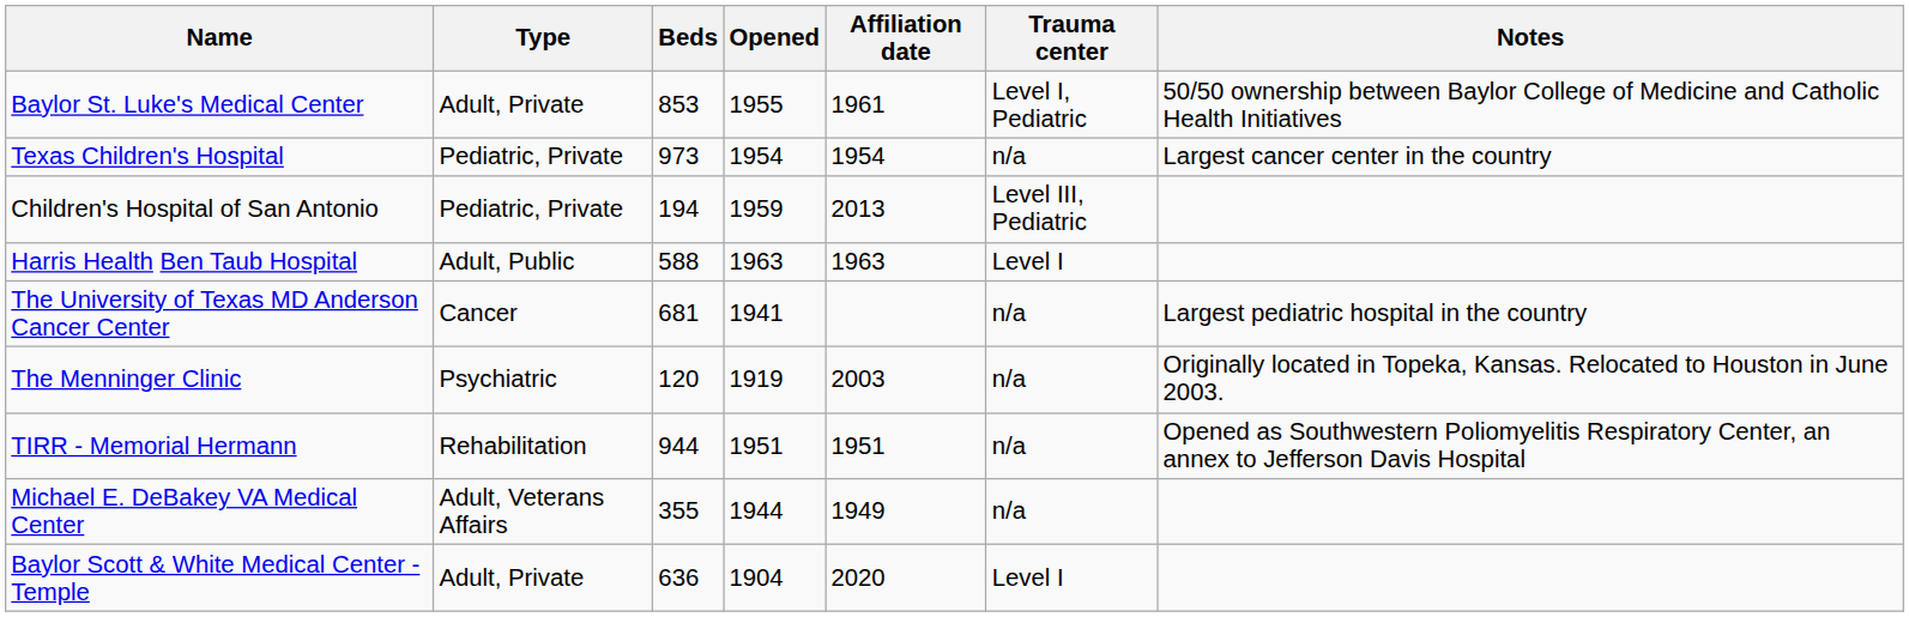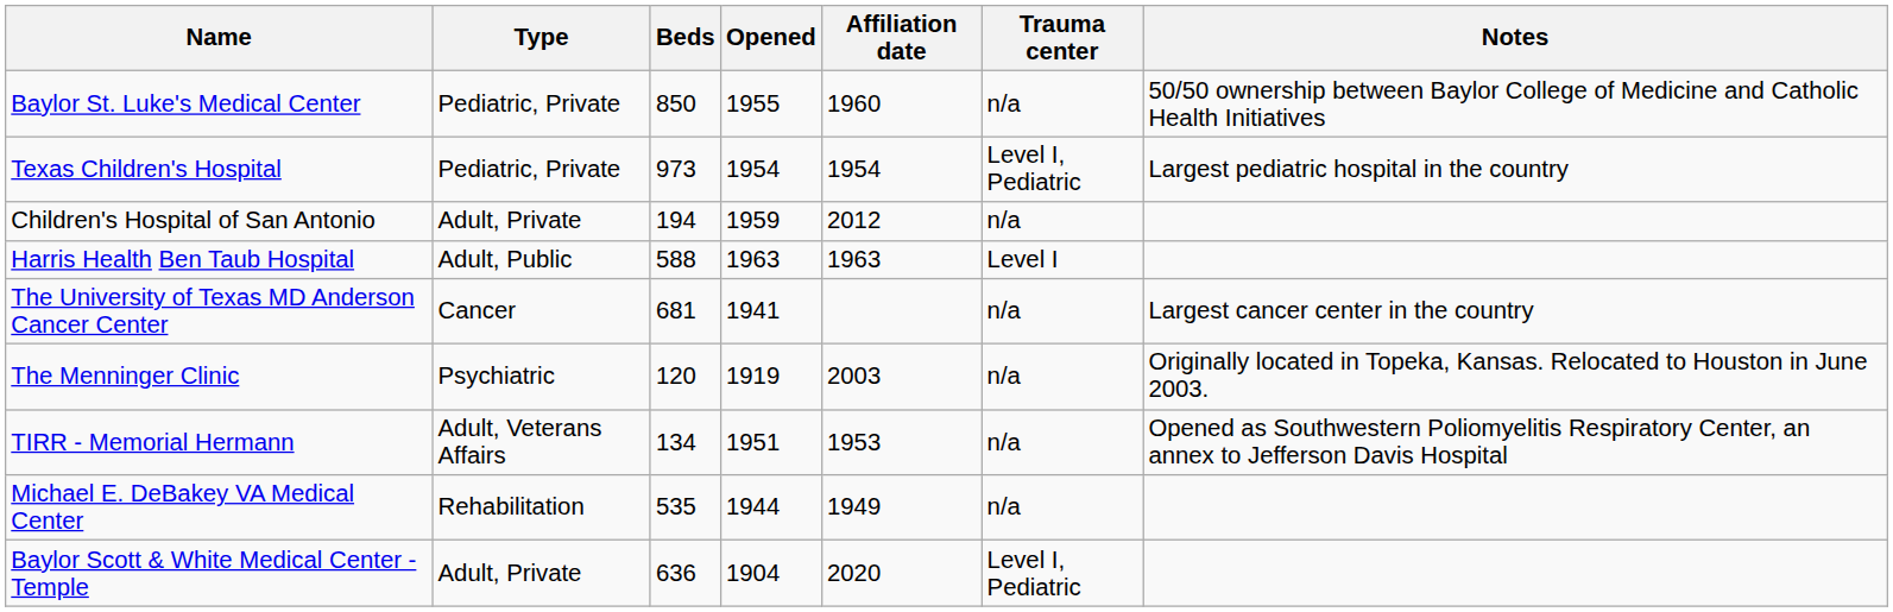 <table class="wikitable sortable">
 <tr>
 <th>Name</th>
 <th>Type</th>
 <th>Beds</th>
 <th>Opened</th>
 <th>Affiliation date</th>
 <th>Trauma center</th>
 <th>Notes</th>
 </tr>
 <tr>
 <td><a href='#'>Baylor St. Luke's Medical Center</a></td>
-<td>Adult, Private</td>
-<td>853</td>
+<td>Pediatric, Private</td>
+<td>850</td>
 <td>1955</td>
-<td>1961</td>
-<td>Level I, Pediatric</td>
+<td>1960</td>
+<td>n/a</td>
 <td>50/50 ownership between Baylor College of Medicine and Catholic Health Initiatives</td>
 </tr>
 <tr>
 <td><a href='#'>Texas Children's Hospital</a></td>
 <td>Pediatric, Private</td>
 <td>973</td>
 <td>1954</td>
 <td>1954</td>
-<td>n/a</td>
-<td>Largest cancer center in the country</td>
+<td>Level I, Pediatric</td>
+<td>Largest pediatric hospital in the country</td>
 </tr>
 <tr>
 <td>Children's Hospital of San Antonio</td>
-<td>Pediatric, Private</td>
+<td>Adult, Private</td>
 <td>194</td>
 <td>1959</td>
-<td>2013</td>
-<td>Level III, Pediatric</td>
+<td>2012</td>
+<td>n/a</td>
 <td></td>
 </tr>
 <tr>
 <td><a href='#'>Harris Health</a> <a href='#'>Ben Taub Hospital</a></td>
 <td>Adult, Public</td>
 <td>588</td>
 <td>1963</td>
 <td>1963</td>
 <td>Level I</td>
 <td></td>
 </tr>
 <tr>
 <td><a href='#'>The University of Texas MD Anderson Cancer Center</a></td>
 <td>Cancer</td>
 <td>681</td>
 <td>1941</td>
 <td></td>
 <td>n/a</td>
-<td>Largest pediatric hospital in the country</td>
+<td>Largest cancer center in the country</td>
 </tr>
 <tr>
 <td><a href='#'>The Menninger Clinic</a></td>
 <td>Psychiatric</td>
 <td>120</td>
 <td>1919</td>
 <td>2003</td>
 <td>n/a</td>
 <td>Originally located in Topeka, Kansas. Relocated to Houston in June 2003.</td>
 </tr>
 <tr>
 <td><a href='#'>TIRR - Memorial Hermann</a></td>
-<td>Rehabilitation</td>
-<td>944</td>
+<td>Adult, Veterans Affairs</td>
+<td>134</td>
 <td>1951</td>
-<td>1951</td>
+<td>1953</td>
 <td>n/a</td>
 <td>Opened as Southwestern Poliomyelitis Respiratory Center, an annex to Jefferson Davis Hospital</td>
 </tr>
 <tr>
 <td><a href='#'>Michael E. DeBakey VA Medical Center</a></td>
-<td>Adult, Veterans Affairs</td>
-<td>355</td>
+<td>Rehabilitation</td>
+<td>535</td>
 <td>1944</td>
 <td>1949</td>
 <td>n/a</td>
 <td></td>
 </tr>
 <tr>
 <td><a href='#'>Baylor Scott & White Medical Center - Temple</a></td>
 <td>Adult, Private</td>
 <td>636</td>
 <td>1904</td>
 <td>2020</td>
-<td>Level I</td>
+<td>Level I, Pediatric</td>
 <td></td>
 </tr>
 </table>
